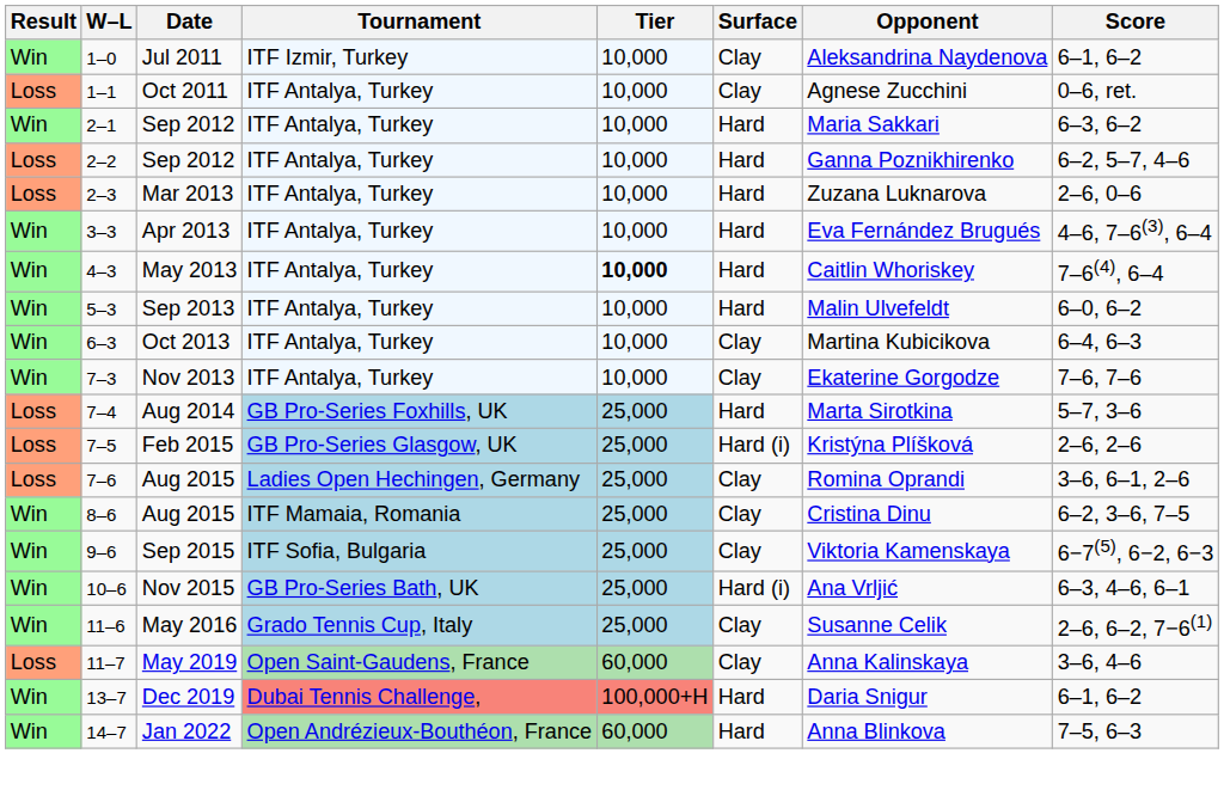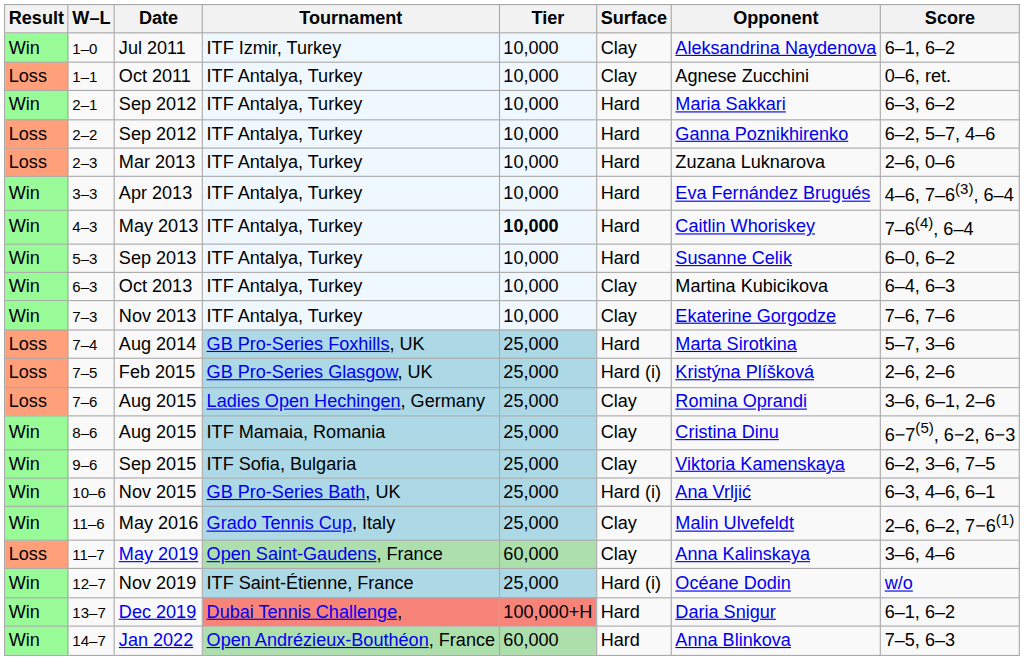 <table class="sortable wikitable">
 <tr>
 <th>Result</th>
 <th class="unsortable">W–L</th>
 <th>Date</th>
 <th>Tournament</th>
 <th>Tier</th>
 <th>Surface</th>
 <th>Opponent</th>
 <th class="unsortable">Score</th>
 </tr>
 <tr>
 <td bgcolor="98FB98">Win</td>
 <td><small>1–0</small></td>
 <td>Jul 2011</td>
 <td bgcolor="#f0f8ff">ITF Izmir, Turkey</td>
 <td bgcolor="#f0f8ff">10,000</td>
 <td>Clay</td>
 <td> <a href='#'>Aleksandrina Naydenova</a></td>
 <td>6–1, 6–2</td>
 </tr>
 <tr>
 <td bgcolor="FFA07A">Loss</td>
 <td><small>1–1</small></td>
 <td>Oct 2011</td>
 <td bgcolor="#f0f8ff">ITF Antalya, Turkey</td>
 <td bgcolor="#f0f8ff">10,000</td>
 <td>Clay</td>
 <td> Agnese Zucchini</td>
 <td>0–6, ret.</td>
 </tr>
 <tr>
 <td bgcolor="98FB98">Win</td>
 <td><small>2–1</small></td>
 <td>Sep 2012</td>
 <td bgcolor="#f0f8ff">ITF Antalya, Turkey</td>
 <td bgcolor="#f0f8ff">10,000</td>
 <td>Hard</td>
 <td> <a href='#'>Maria Sakkari</a></td>
 <td>6–3, 6–2</td>
 </tr>
 <tr>
 <td bgcolor="FFA07A">Loss</td>
 <td><small>2–2</small></td>
 <td>Sep 2012</td>
 <td bgcolor="#f0f8ff">ITF Antalya, Turkey</td>
 <td bgcolor="#f0f8ff">10,000</td>
 <td>Hard</td>
 <td> <a href='#'>Ganna Poznikhirenko</a></td>
 <td>6–2, 5–7, 4–6</td>
 </tr>
 <tr>
 <td bgcolor="FFA07A">Loss</td>
 <td><small>2–3</small></td>
 <td>Mar 2013</td>
 <td bgcolor="#f0f8ff">ITF Antalya, Turkey</td>
 <td bgcolor="#f0f8ff">10,000</td>
 <td>Hard</td>
 <td> Zuzana Luknarova</td>
 <td>2–6, 0–6</td>
 </tr>
 <tr>
 <td bgcolor="98FB98">Win</td>
 <td><small>3–3</small></td>
 <td>Apr 2013</td>
 <td bgcolor="#f0f8ff">ITF Antalya, Turkey</td>
 <td bgcolor="#f0f8ff">10,000</td>
 <td>Hard</td>
 <td> <a href='#'>Eva Fernández Brugués</a></td>
 <td>4–6, 7–6<sup>(3)</sup>, 6–4</td>
 </tr>
 <tr>
 <td bgcolor="98FB98">Win</td>
 <td><small>4–3</small></td>
 <td>May 2013</td>
 <td bgcolor="#f0f8ff">ITF Antalya, Turkey</td>
 <td bgcolor="#f0f8ff"><strong>10,000</strong></td>
 <td>Hard</td>
 <td> <a href='#'>Caitlin Whoriskey</a></td>
 <td>7–6<sup>(4)</sup>, 6–4</td>
 </tr>
 <tr>
 <td bgcolor="98FB98">Win</td>
 <td><small>5–3</small></td>
 <td>Sep 2013</td>
 <td bgcolor="#f0f8ff">ITF Antalya, Turkey</td>
 <td bgcolor="#f0f8ff">10,000</td>
 <td>Hard</td>
-<td> <a href='#'>Malin Ulvefeldt</a></td>
+<td> <a href='#'>Susanne Celik</a></td>
 <td>6–0, 6–2</td>
 </tr>
 <tr>
 <td bgcolor="98FB98">Win</td>
 <td><small>6–3</small></td>
 <td>Oct 2013</td>
 <td bgcolor="#f0f8ff">ITF Antalya, Turkey</td>
 <td bgcolor="#f0f8ff">10,000</td>
 <td>Clay</td>
 <td> Martina Kubicikova</td>
 <td>6–4, 6–3</td>
 </tr>
 <tr>
 <td bgcolor="98FB98">Win</td>
 <td><small>7–3</small></td>
 <td>Nov 2013</td>
 <td bgcolor="#f0f8ff">ITF Antalya, Turkey</td>
 <td bgcolor="#f0f8ff">10,000</td>
 <td>Clay</td>
 <td> <a href='#'>Ekaterine Gorgodze</a></td>
 <td>7–6, 7–6</td>
 </tr>
 <tr>
 <td bgcolor="FFA07A">Loss</td>
 <td><small>7–4</small></td>
 <td>Aug 2014</td>
 <td bgcolor=lightblue><a href='#'>GB Pro-Series Foxhills</a>, UK</td>
 <td bgcolor=lightblue>25,000</td>
 <td>Hard</td>
 <td> <a href='#'>Marta Sirotkina</a></td>
 <td>5–7, 3–6</td>
 </tr>
 <tr>
 <td bgcolor="FFA07A">Loss</td>
 <td><small>7–5</small></td>
 <td>Feb 2015</td>
 <td style="background:lightblue;"><a href='#'>GB Pro-Series Glasgow</a>, UK</td>
 <td style="background:lightblue;">25,000</td>
 <td>Hard (i)</td>
 <td> <a href='#'>Kristýna Plíšková</a></td>
 <td>2–6, 2–6</td>
 </tr>
 <tr>
 <td bgcolor="FFA07A">Loss</td>
 <td><small>7–6</small></td>
 <td>Aug 2015</td>
 <td style="background:lightblue;"><a href='#'>Ladies Open Hechingen</a>, Germany</td>
 <td style="background:lightblue;">25,000</td>
 <td>Clay</td>
 <td> <a href='#'>Romina Oprandi</a></td>
 <td>3–6, 6–1, 2–6</td>
 </tr>
 <tr>
 <td bgcolor="98FB98">Win</td>
 <td><small>8–6</small></td>
 <td>Aug 2015</td>
 <td style="background:lightblue;">ITF Mamaia, Romania</td>
 <td style="background:lightblue;">25,000</td>
 <td>Clay</td>
 <td> <a href='#'>Cristina Dinu</a></td>
-<td>6–2, 3–6, 7–5</td>
+<td>6−7<sup>(5)</sup>, 6−2, 6−3</td>
 </tr>
 <tr>
 <td bgcolor="98FB98">Win</td>
 <td><small>9–6</small></td>
 <td>Sep 2015</td>
 <td style="background:lightblue;">ITF Sofia, Bulgaria</td>
 <td style="background:lightblue;">25,000</td>
 <td>Clay</td>
 <td> <a href='#'>Viktoria Kamenskaya</a></td>
-<td>6−7<sup>(5)</sup>, 6−2, 6−3</td>
+<td>6–2, 3–6, 7–5</td>
 </tr>
 <tr>
 <td bgcolor="98FB98">Win</td>
 <td><small>10–6</small></td>
 <td>Nov 2015</td>
 <td style="background:lightblue;"><a href='#'>GB Pro-Series Bath</a>, UK</td>
 <td style="background:lightblue;">25,000</td>
 <td>Hard (i)</td>
 <td> <a href='#'>Ana Vrljić</a></td>
 <td>6–3, 4–6, 6–1</td>
 </tr>
 <tr>
 <td bgcolor="98FB98">Win</td>
 <td><small>11–6</small></td>
 <td>May 2016</td>
 <td style="background:lightblue;"><a href='#'>Grado Tennis Cup</a>, Italy</td>
 <td style="background:lightblue;">25,000</td>
 <td>Clay</td>
-<td> <a href='#'>Susanne Celik</a></td>
+<td> <a href='#'>Malin Ulvefeldt</a></td>
 <td>2–6, 6–2, 7−6<sup>(1)</sup></td>
 </tr>
 <tr>
 <td bgcolor="FFA07A">Loss</td>
 <td><small>11–7</small></td>
 <td><a href='#'>May 2019</a></td>
 <td style="background:#addfad;"><a href='#'>Open Saint-Gaudens</a>, France</td>
 <td style="background:#addfad;">60,000</td>
 <td>Clay</td>
 <td> <a href='#'>Anna Kalinskaya</a></td>
 <td>3–6, 4–6</td>
+</tr>
+<tr>
+<td bgcolor="98FB98">Win</td>
+<td><small>12–7</small></td>
+<td>Nov 2019</td>
+<td style="background:lightblue;">ITF Saint-Étienne, France</td>
+<td style="background:lightblue;">25,000</td>
+<td>Hard (i)</td>
+<td> <a href='#'>Océane Dodin</a></td>
+<td><a href='#'>w/o</a></td>
 </tr>
 <tr>
 <td bgcolor="98FB98">Win</td>
 <td><small>13–7</small></td>
 <td><a href='#'>Dec 2019</a></td>
 <td style="background:#f88379;"><a href='#'>Dubai Tennis Challenge</a>, </td>
 <td style="background:#f88379;">100,000+H</td>
 <td>Hard</td>
 <td> <a href='#'>Daria Snigur</a></td>
 <td>6–1, 6–2</td>
 </tr>
 <tr>
 <td bgcolor="98FB98">Win</td>
 <td><small>14–7</small></td>
 <td><a href='#'>Jan 2022</a></td>
 <td style="background:#addfad;"><a href='#'>Open Andrézieux-Bouthéon</a>, France</td>
 <td style="background:#addfad;">60,000</td>
 <td>Hard</td>
 <td> <a href='#'>Anna Blinkova</a></td>
 <td>7–5, 6–3</td>
 </tr>
 </table>
